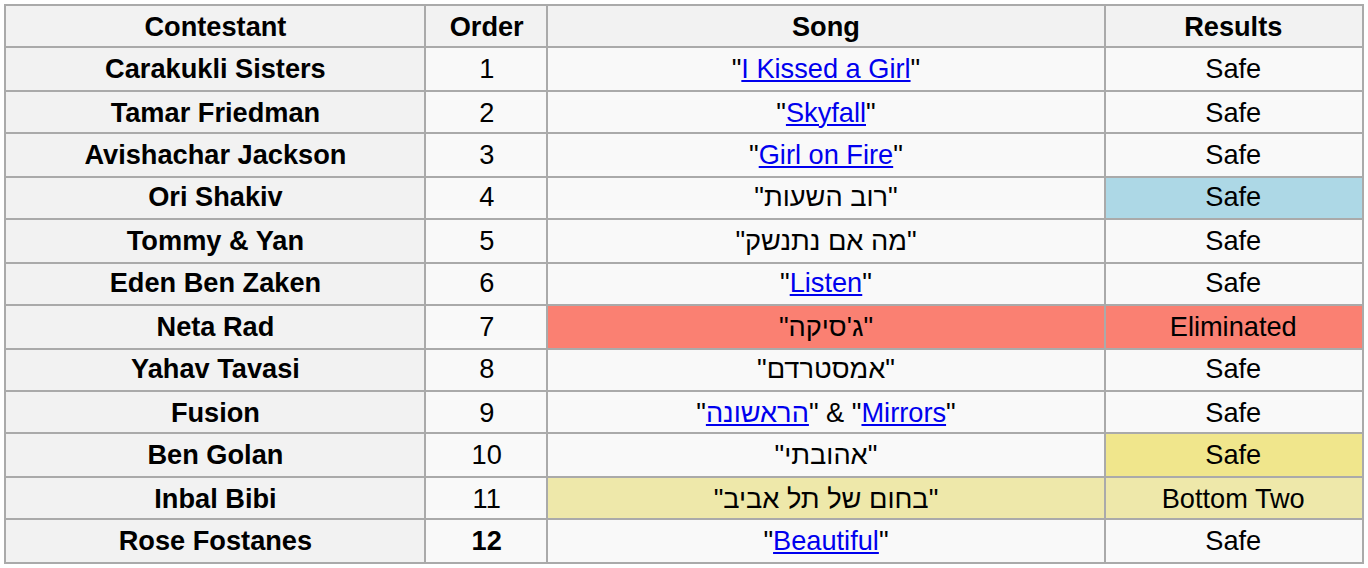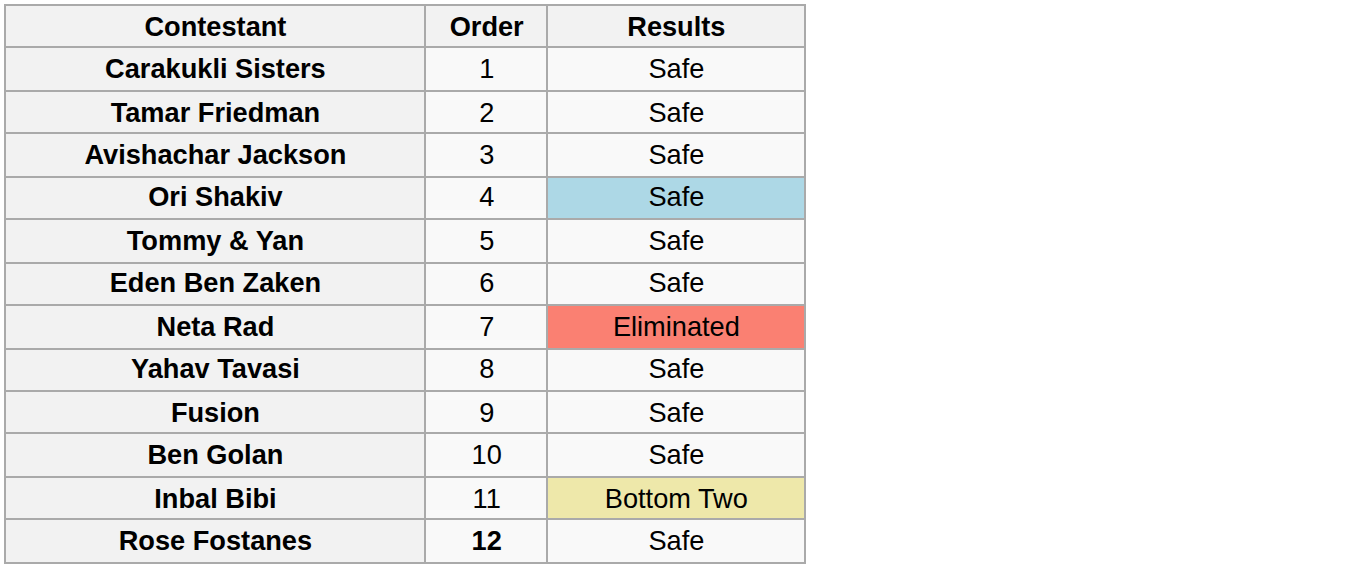 <table class="wikitable" style="text-align:center; font-size:85%">
 <tr>
 <th style="width:15em" scope="col">Contestant</th>
 <th style="width:4em" scope="col">Order</th>
-<th style="width:20em" scope="col">Song</th>
 <th style="width:9em" scope="col">Results</th>
 </tr>
 <tr>
 <th scope="row">Carakukli Sisters</th>
 <td>1</td>
-<td>"<a href='#'>I Kissed a Girl</a>"</td>
 <td>Safe</td>
 </tr>
 <tr>
 <th scope="row">Tamar Friedman</th>
 <td>2</td>
-<td>"<a href='#'>Skyfall</a>"</td>
 <td>Safe</td>
 </tr>
 <tr>
 <th scope="row">Avishachar Jackson</th>
 <td>3</td>
-<td>"<a href='#'>Girl on Fire</a>"</td>
 <td>Safe</td>
 </tr>
 <tr>
 <th scope="row">Ori Shakiv</th>
 <td>4</td>
-<td>"רוב השעות"</td>
 <td style="background: lightblue;">Safe</td>
 </tr>
 <tr>
 <th scope="row">Tommy & Yan</th>
 <td>5</td>
-<td>"מה אם נתנשק"</td>
 <td>Safe</td>
 </tr>
 <tr>
 <th scope="row">Eden Ben Zaken</th>
 <td>6</td>
-<td>"<a href='#'>Listen</a>"</td>
 <td>Safe</td>
 </tr>
 <tr>
 <th scope="row">Neta Rad</th>
 <td>7</td>
-<td style="background:salmon;">"ג'סיקה"</td>
 <td style="background:salmon;">Eliminated</td>
 </tr>
 <tr>
 <th scope="row">Yahav Tavasi</th>
 <td>8</td>
-<td>"אמסטרדם"</td>
 <td>Safe</td>
 </tr>
 <tr>
 <th scope="row">Fusion</th>
 <td>9</td>
-<td>"<a href='#'>הראשונה</a>" & "<a href='#'>Mirrors</a>" </td>
 <td>Safe</td>
 </tr>
 <tr>
 <th scope="row">Ben Golan</th>
 <td>10</td>
-<td>"אהובתי"</td>
-<td style="background: khaki;">Safe</td>
+<td>Safe</td>
 </tr>
 <tr>
 <th scope="row">Inbal Bibi</th>
 <td>11</td>
-<td style="background:#EEE8AA;">"בחום של תל אביב"</td>
 <td style="background:#EEE8AA;">Bottom Two</td>
 </tr>
 <tr>
 <th scope="row">Rose Fostanes</th>
 <td><strong>12</strong></td>
-<td>"<a href='#'>Beautiful</a>"</td>
 <td>Safe</td>
 </tr>
 </table>
